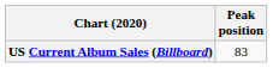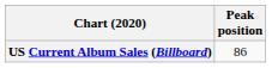 <table class="wikitable plainrowheaders sortable" style="text-align:center;">
 <tr>
 <th scope="col">Chart (2020)</th>
 <th scope="col">Peak<br>position</th>
 </tr>
 <tr>
 <th scope="row">US <a href='#'>Current Album Sales</a> (<em><a href='#'>Billboard</a></em>)</th>
-<td>83</td>
+<td>86</td>
 </tr>
 </table>
